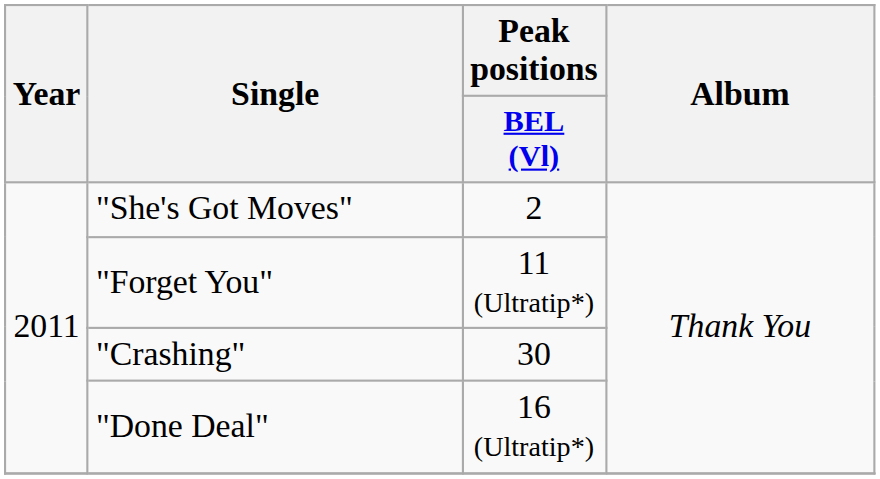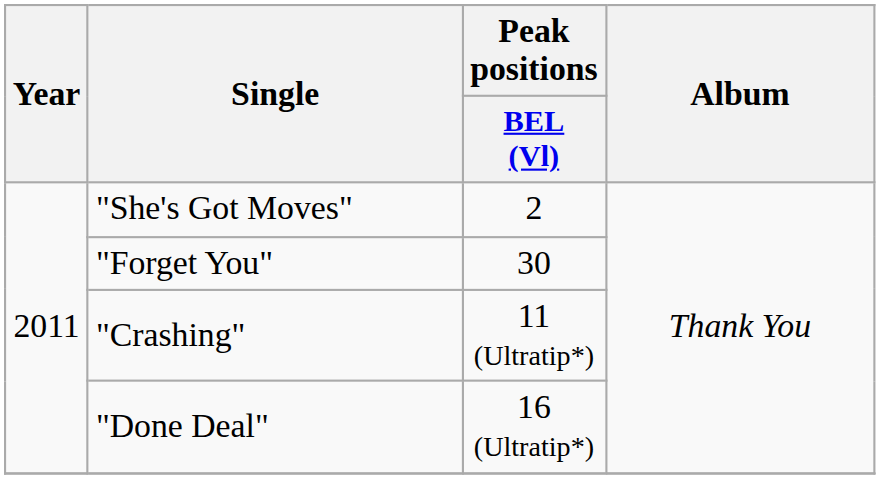 <table class="wikitable">
 <tr>
 <th align="center" rowspan="2" width="10">Year</th>
 <th align="center" rowspan="2" width="170">Single</th>
 <th align="center" colspan="1" width="20">Peak positions</th>
 <th align="center" rowspan="2" width="120">Album</th>
 </tr>
 <tr>
 <th scope="col" style="width:3em;font-size:90%;"><a href='#'>BEL <br> (Vl)</a><br></th>
 </tr>
 <tr>
 <td style="text-align:center;" rowspan=4>2011</td>
 <td>"She's Got Moves"</td>
 <td style="text-align:center;">2</td>
 <td style="text-align:center;" rowspan=4><em>Thank You</em></td>
 </tr>
 <tr>
 <td>"Forget You"</td>
-<td style="text-align:center;">11<br><small>(Ultratip*)</small></td>
+<td style="text-align:center;">30</td>
 </tr>
 <tr>
 <td>"Crashing"</td>
-<td style="text-align:center;">30</td>
+<td style="text-align:center;">11<br><small>(Ultratip*)</small></td>
 </tr>
 <tr>
 <td>"Done Deal"</td>
 <td style="text-align:center;">16<br><small>(Ultratip*)</small></td>
 </tr>
 <tr>
 </tr>
 </table>
